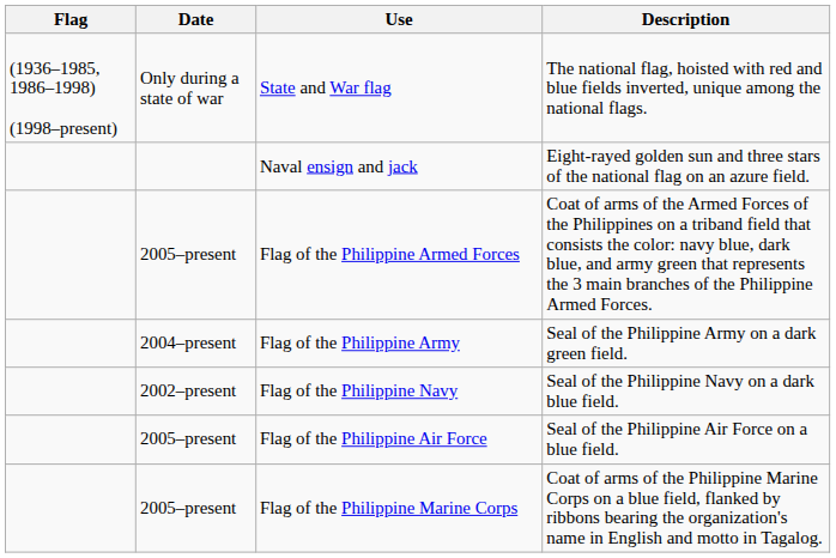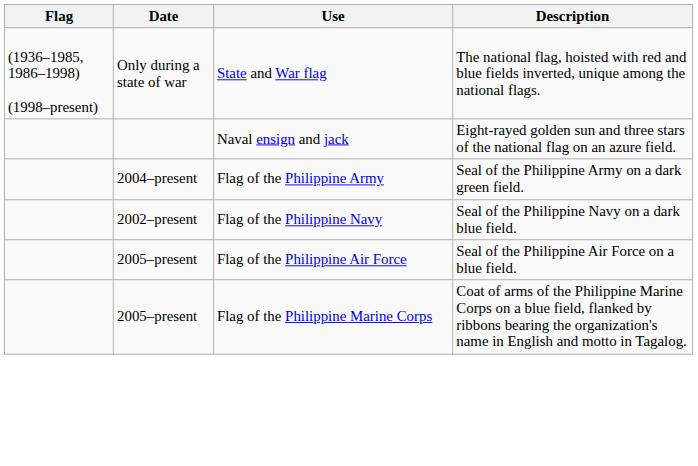 <table class="wikitable">
 <tr>
 <th style="width:110px;">Flag</th>
 <th style="width:100px;">Date</th>
 <th style="width:250px;">Use</th>
 <th style="width:250px;">Description</th>
 </tr>
 <tr>
 <td> <br> (1936–1985, 1986–1998) <br>  <br> (1998–present)</td>
 <td>Only during a state of war</td>
 <td><a href='#'>State</a> and <a href='#'>War flag</a></td>
 <td>The national flag, hoisted with red and blue fields inverted, unique among the national flags.</td>
 </tr>
 <tr>
 <td></td>
 <td></td>
 <td>Naval <a href='#'>ensign</a> and <a href='#'>jack</a></td>
 <td>Eight-rayed golden sun and three stars of the national flag on an azure field.</td>
-</tr>
-<tr>
-<td></td>
-<td>2005–present</td>
-<td>Flag of the <a href='#'>Philippine Armed Forces</a></td>
-<td>Coat of arms of the Armed Forces of the Philippines on a triband field that consists the color: navy blue, dark blue, and army green that represents the 3 main branches of the Philippine Armed Forces.</td>
 </tr>
 <tr>
 <td></td>
 <td>2004–present</td>
 <td>Flag of the <a href='#'>Philippine Army</a></td>
 <td>Seal of the Philippine Army on a dark green field.</td>
 </tr>
 <tr>
 <td></td>
 <td>2002–present</td>
 <td>Flag of the <a href='#'>Philippine Navy</a></td>
 <td>Seal of the Philippine Navy on a dark blue field.</td>
 </tr>
 <tr>
 <td></td>
 <td>2005–present</td>
 <td>Flag of the <a href='#'>Philippine Air Force</a></td>
 <td>Seal of the Philippine Air Force on a blue field.</td>
 </tr>
 <tr>
 <td></td>
 <td>2005–present</td>
 <td>Flag of the <a href='#'>Philippine Marine Corps</a></td>
 <td>Coat of arms of the Philippine Marine Corps on a blue field, flanked by ribbons bearing the organization's name in English and motto in Tagalog.</td>
 </tr>
 </table>
